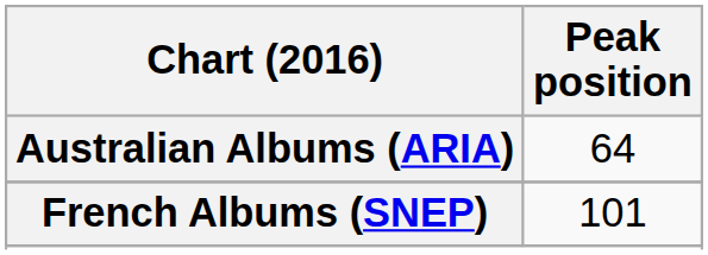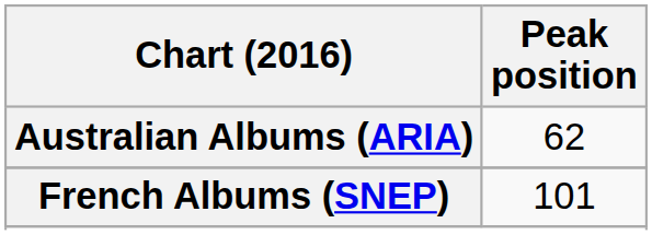 <table class="wikitable sortable plainrowheaders" style="text-align:center">
 <tr>
 <th scope="col">Chart (2016)</th>
 <th scope="col">Peak<br> position</th>
 </tr>
 <tr>
 <th scope="row">Australian Albums (<a href='#'>ARIA</a>)</th>
-<td>64</td>
+<td>62</td>
 </tr>
 <tr>
 </tr>
 <tr>
 </tr>
 <tr>
 </tr>
 <tr>
 </tr>
 <tr>
 </tr>
 <tr>
 <th scope="row">French Albums (<a href='#'>SNEP</a>)</th>
 <td>101</td>
 </tr>
 <tr>
 </tr>
 <tr>
 </tr>
 <tr>
 </tr>
 <tr>
 </tr>
 <tr>
 </tr>
 <tr>
 </tr>
 <tr>
 </tr>
 <tr>
 </tr>
 <tr>
 </tr>
 <tr>
 </tr>
 </table>
